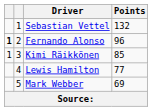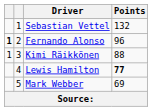 <table class="wikitable" style="font-size: 85%;">
 <tr>
 <th></th>
 <th></th>
 <th>Driver</th>
 <th>Points</th>
 </tr>
 <tr>
 <td align="left"></td>
 <td align="center">1</td>
 <td> <a href='#'>Sebastian Vettel</a></td>
 <td>132</td>
 </tr>
 <tr>
 <td align="left"><strong> 1</strong></td>
 <td align="center">2</td>
 <td> <a href='#'>Fernando Alonso</a></td>
 <td>96</td>
 </tr>
 <tr>
 <td align="left"> 1</td>
 <td align="center">3</td>
 <td> <a href='#'>Kimi Räikkönen</a></td>
-<td>85</td>
+<td>88</td>
 </tr>
 <tr>
 <td align="left"></td>
 <td align="center">4</td>
 <td> <a href='#'>Lewis Hamilton</a></td>
-<td>77</td>
+<td><strong>77</strong></td>
 </tr>
 <tr>
 <td align="left"></td>
 <td align="center">5</td>
 <td> <a href='#'>Mark Webber</a></td>
 <td>69</td>
 </tr>
 <tr>
 <th colspan=4>Source:</th>
 </tr>
 </table>
